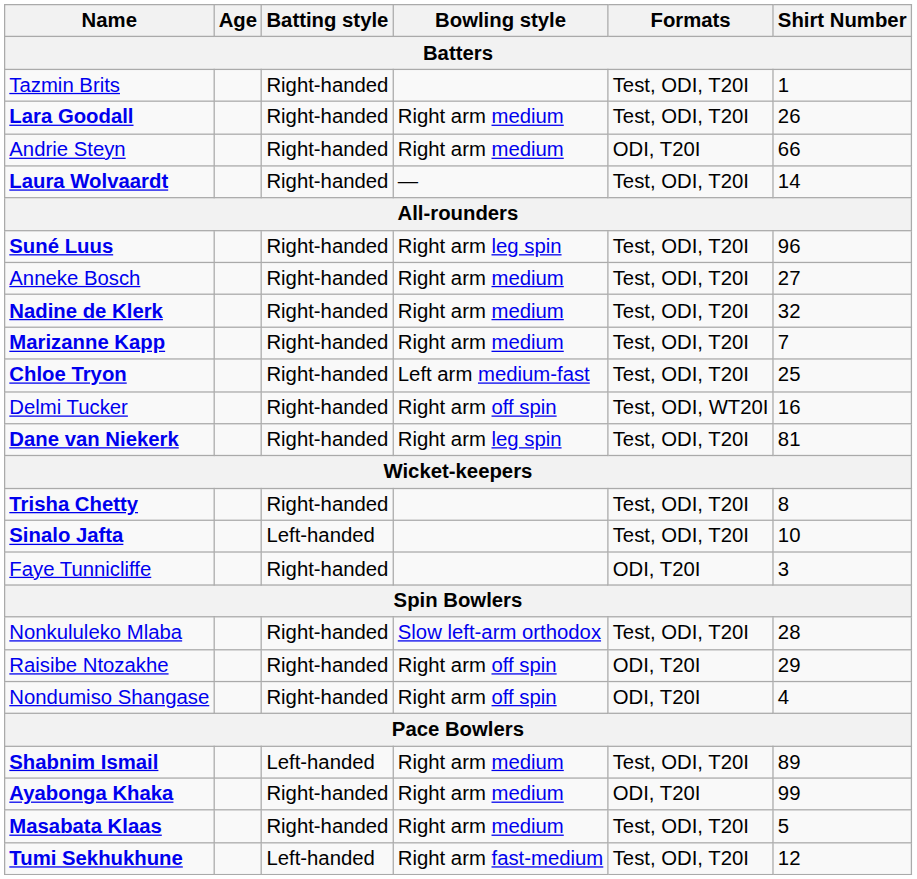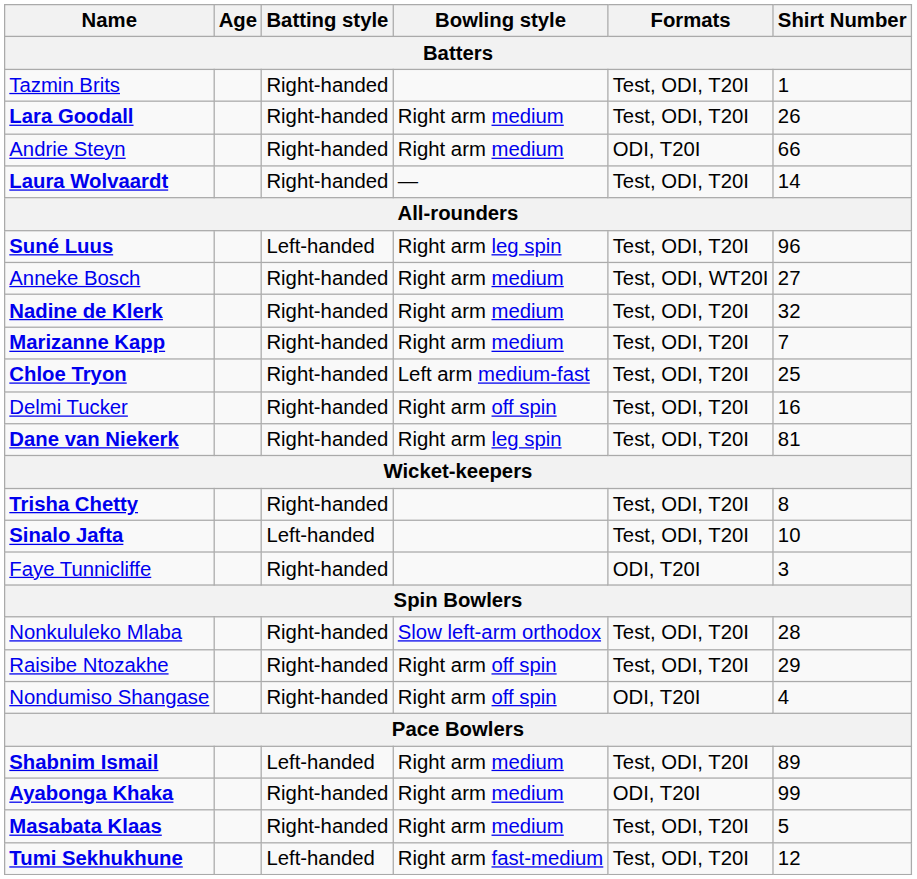 <table class="wikitable" align=center>
 <tr>
 <th>Name</th>
 <th>Age</th>
 <th>Batting style</th>
 <th>Bowling style</th>
 <th>Formats</th>
 <th>Shirt Number</th>
 </tr>
 <tr>
 <th colspan="6">Batters</th>
 </tr>
 <tr>
 <td><a href='#'>Tazmin Brits</a></td>
 <td></td>
 <td>Right-handed</td>
 <td></td>
 <td>Test, ODI, T20I</td>
 <td>1</td>
 </tr>
 <tr>
 <td><strong><a href='#'>Lara Goodall</a></strong></td>
 <td></td>
 <td>Right-handed</td>
 <td>Right arm <a href='#'>medium</a></td>
 <td>Test, ODI, T20I</td>
 <td>26</td>
 </tr>
 <tr>
 <td><a href='#'>Andrie Steyn</a></td>
 <td></td>
 <td>Right-handed</td>
 <td>Right arm <a href='#'>medium</a></td>
 <td>ODI, T20I</td>
 <td>66</td>
 </tr>
 <tr>
 <td><strong><a href='#'>Laura Wolvaardt</a></strong></td>
 <td></td>
 <td>Right-handed</td>
 <td>—</td>
 <td>Test, ODI, T20I</td>
 <td>14</td>
 </tr>
 <tr>
 <th colspan="6">All-rounders</th>
 </tr>
 <tr>
 <td><strong><a href='#'>Suné Luus</a></strong></td>
 <td></td>
-<td>Right-handed</td>
+<td>Left-handed</td>
 <td>Right arm <a href='#'>leg spin</a></td>
 <td>Test, ODI, T20I</td>
 <td>96</td>
 </tr>
 <tr>
 <td><a href='#'>Anneke Bosch</a></td>
 <td></td>
 <td>Right-handed</td>
 <td>Right arm <a href='#'>medium</a></td>
-<td>Test, ODI, T20I</td>
+<td>Test, ODI, WT20I</td>
 <td>27</td>
 </tr>
 <tr>
 <td><strong><a href='#'>Nadine de Klerk</a></strong></td>
 <td></td>
 <td>Right-handed</td>
 <td>Right arm <a href='#'>medium</a></td>
 <td>Test, ODI, T20I</td>
 <td>32</td>
 </tr>
 <tr>
 <td><strong><a href='#'>Marizanne Kapp</a></strong></td>
 <td></td>
 <td>Right-handed</td>
 <td>Right arm <a href='#'>medium</a></td>
 <td>Test, ODI, T20I</td>
 <td>7</td>
 </tr>
 <tr>
 <td><strong><a href='#'>Chloe Tryon</a></strong></td>
 <td></td>
 <td>Right-handed</td>
 <td>Left arm <a href='#'>medium-fast</a></td>
 <td>Test, ODI, T20I</td>
 <td>25</td>
 </tr>
 <tr>
 <td><a href='#'>Delmi Tucker</a></td>
 <td></td>
 <td>Right-handed</td>
 <td>Right arm <a href='#'>off spin</a></td>
-<td>Test, ODI, WT20I</td>
+<td>Test, ODI, T20I</td>
 <td>16</td>
 </tr>
 <tr>
 <td><strong><a href='#'>Dane van Niekerk</a></strong></td>
 <td></td>
 <td>Right-handed</td>
 <td>Right arm <a href='#'>leg spin</a></td>
 <td>Test, ODI, T20I</td>
 <td>81</td>
 </tr>
 <tr>
 <th colspan="6">Wicket-keepers</th>
 </tr>
 <tr>
 <td><strong><a href='#'>Trisha Chetty</a></strong></td>
 <td></td>
 <td>Right-handed</td>
 <td></td>
 <td>Test, ODI, T20I</td>
 <td>8</td>
 </tr>
 <tr>
 <td><strong><a href='#'>Sinalo Jafta</a></strong></td>
 <td></td>
 <td>Left-handed</td>
 <td></td>
 <td>Test, ODI, T20I</td>
 <td>10</td>
 </tr>
 <tr>
 <td><a href='#'>Faye Tunnicliffe</a></td>
 <td></td>
 <td>Right-handed</td>
 <td></td>
 <td>ODI, T20I</td>
 <td>3</td>
 </tr>
 <tr>
 <th colspan="6">Spin Bowlers</th>
 </tr>
 <tr>
 <td><a href='#'>Nonkululeko Mlaba</a></td>
 <td></td>
 <td>Right-handed</td>
 <td><a href='#'>Slow left-arm orthodox</a></td>
 <td>Test, ODI, T20I</td>
 <td>28</td>
 </tr>
 <tr>
 <td><a href='#'>Raisibe Ntozakhe</a></td>
 <td></td>
 <td>Right-handed</td>
 <td>Right arm <a href='#'>off spin</a></td>
-<td>ODI, T20I</td>
+<td>Test, ODI, T20I</td>
 <td>29</td>
 </tr>
 <tr>
 <td><a href='#'>Nondumiso Shangase</a></td>
 <td></td>
 <td>Right-handed</td>
 <td>Right arm <a href='#'>off spin</a></td>
 <td>ODI, T20I</td>
 <td>4</td>
 </tr>
 <tr>
 <th colspan="6">Pace Bowlers</th>
 </tr>
 <tr>
 <td><strong><a href='#'>Shabnim Ismail</a></strong></td>
 <td></td>
 <td>Left-handed</td>
 <td>Right arm <a href='#'>medium</a></td>
 <td>Test, ODI, T20I</td>
 <td>89</td>
 </tr>
 <tr>
 <td><strong><a href='#'>Ayabonga Khaka</a></strong></td>
 <td></td>
 <td>Right-handed</td>
 <td>Right arm <a href='#'>medium</a></td>
 <td>ODI, T20I</td>
 <td>99</td>
 </tr>
 <tr>
 <td><strong><a href='#'>Masabata Klaas</a></strong></td>
 <td></td>
 <td>Right-handed</td>
 <td>Right arm <a href='#'>medium</a></td>
 <td>Test, ODI, T20I</td>
 <td>5</td>
 </tr>
 <tr>
 <td><strong><a href='#'>Tumi Sekhukhune</a></strong></td>
 <td></td>
 <td>Left-handed</td>
 <td>Right arm <a href='#'>fast-medium</a></td>
 <td>Test, ODI, T20I</td>
 <td>12</td>
 </tr>
 </table>
